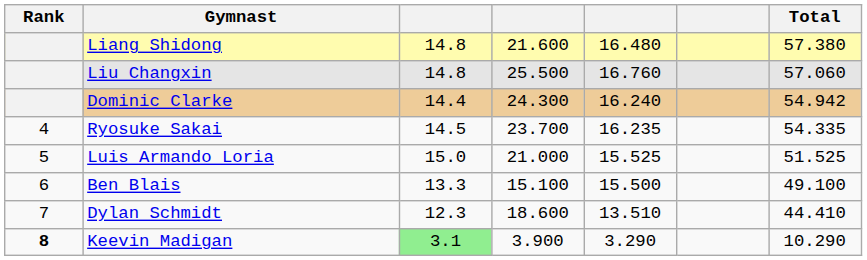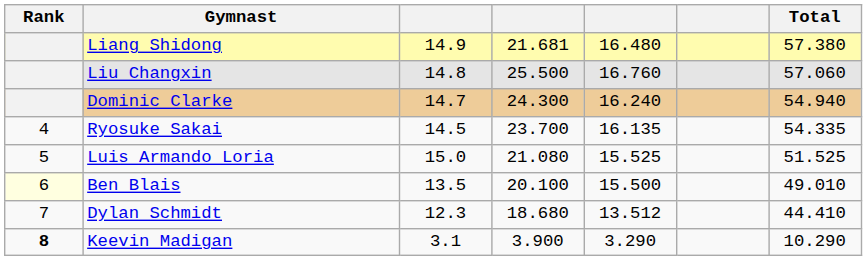 <table class="wikitable sortable" style="text-align:center; font-size:95%">
 <tr>
 <th scope="col" style="width:50px;">Rank</th>
 <th scope="col" style="width:220px;">Gymnast</th>
 <th scope="col" style="width:60px;"></th>
 <th scope="col" style="width:60px;"></th>
 <th scopre="col" style="width:60px;"></th>
 <th scope="col" style="width: 60px;"></th>
 <th scope="col" style="width:60px;">Total</th>
 </tr>
 <tr style="background:#fffcaf;">
 <th scope=row style="text-align:center"></th>
 <td style="text-align:left;"><a href='#'>Liang Shidong</a><br></td>
-<td>14.8</td>
-<td>21.600</td>
+<td>14.9</td>
+<td>21.681</td>
 <td>16.480</td>
 <td></td>
 <td>57.380</td>
 </tr>
 <tr style="background:#e5e5e5;">
 <th scope=row style="text-align:center"></th>
 <td style="text-align:left;"><a href='#'>Liu Changxin</a><br></td>
 <td>14.8</td>
 <td>25.500</td>
 <td>16.760</td>
 <td></td>
 <td>57.060</td>
 </tr>
 <tr style="background:#ec9;">
 <th scope=row style="text-align:center"></th>
 <td style="text-align:left;"><a href='#'>Dominic Clarke</a><br></td>
-<td>14.4</td>
+<td>14.7</td>
 <td>24.300</td>
 <td>16.240</td>
 <td></td>
-<td>54.942</td>
+<td>54.940</td>
 </tr>
 <tr>
 <td scope=row style="text-align:center">4</td>
 <td style="text-align:left;"><a href='#'>Ryosuke Sakai</a><br></td>
 <td>14.5</td>
 <td>23.700</td>
-<td>16.235</td>
+<td>16.135</td>
 <td></td>
 <td>54.335</td>
 </tr>
 <tr>
 <td scope=row style="text-align:center">5</td>
 <td style="text-align:left;"><a href='#'>Luis Armando Loria</a><br></td>
 <td>15.0</td>
-<td>21.000</td>
+<td>21.080</td>
 <td>15.525</td>
 <td></td>
 <td>51.525</td>
 </tr>
 <tr>
-<td scope=row style="text-align:center">6</td>
+<td scope=row style="background: lightyellow; text-align:center">6</td>
 <td style="text-align:left;"><a href='#'>Ben Blais</a><br></td>
-<td>13.3</td>
-<td>15.100</td>
+<td>13.5</td>
+<td>20.100</td>
 <td>15.500</td>
 <td></td>
-<td>49.100</td>
+<td>49.010</td>
 </tr>
 <tr>
 <td scope=row style="text-align:center">7</td>
 <td style="text-align:left;"><a href='#'>Dylan Schmidt</a><br></td>
 <td>12.3</td>
-<td>18.600</td>
-<td>13.510</td>
+<td>18.680</td>
+<td>13.512</td>
 <td></td>
 <td>44.410</td>
 </tr>
 <tr>
 <td scope=row style="text-align:center"><strong>8</strong></td>
 <td style="text-align:left;"><a href='#'>Keevin Madigan</a><br></td>
-<td style="background: lightgreen;">3.1</td>
+<td>3.1</td>
 <td>3.900</td>
 <td>3.290</td>
 <td></td>
 <td>10.290</td>
 </tr>
 </table>
